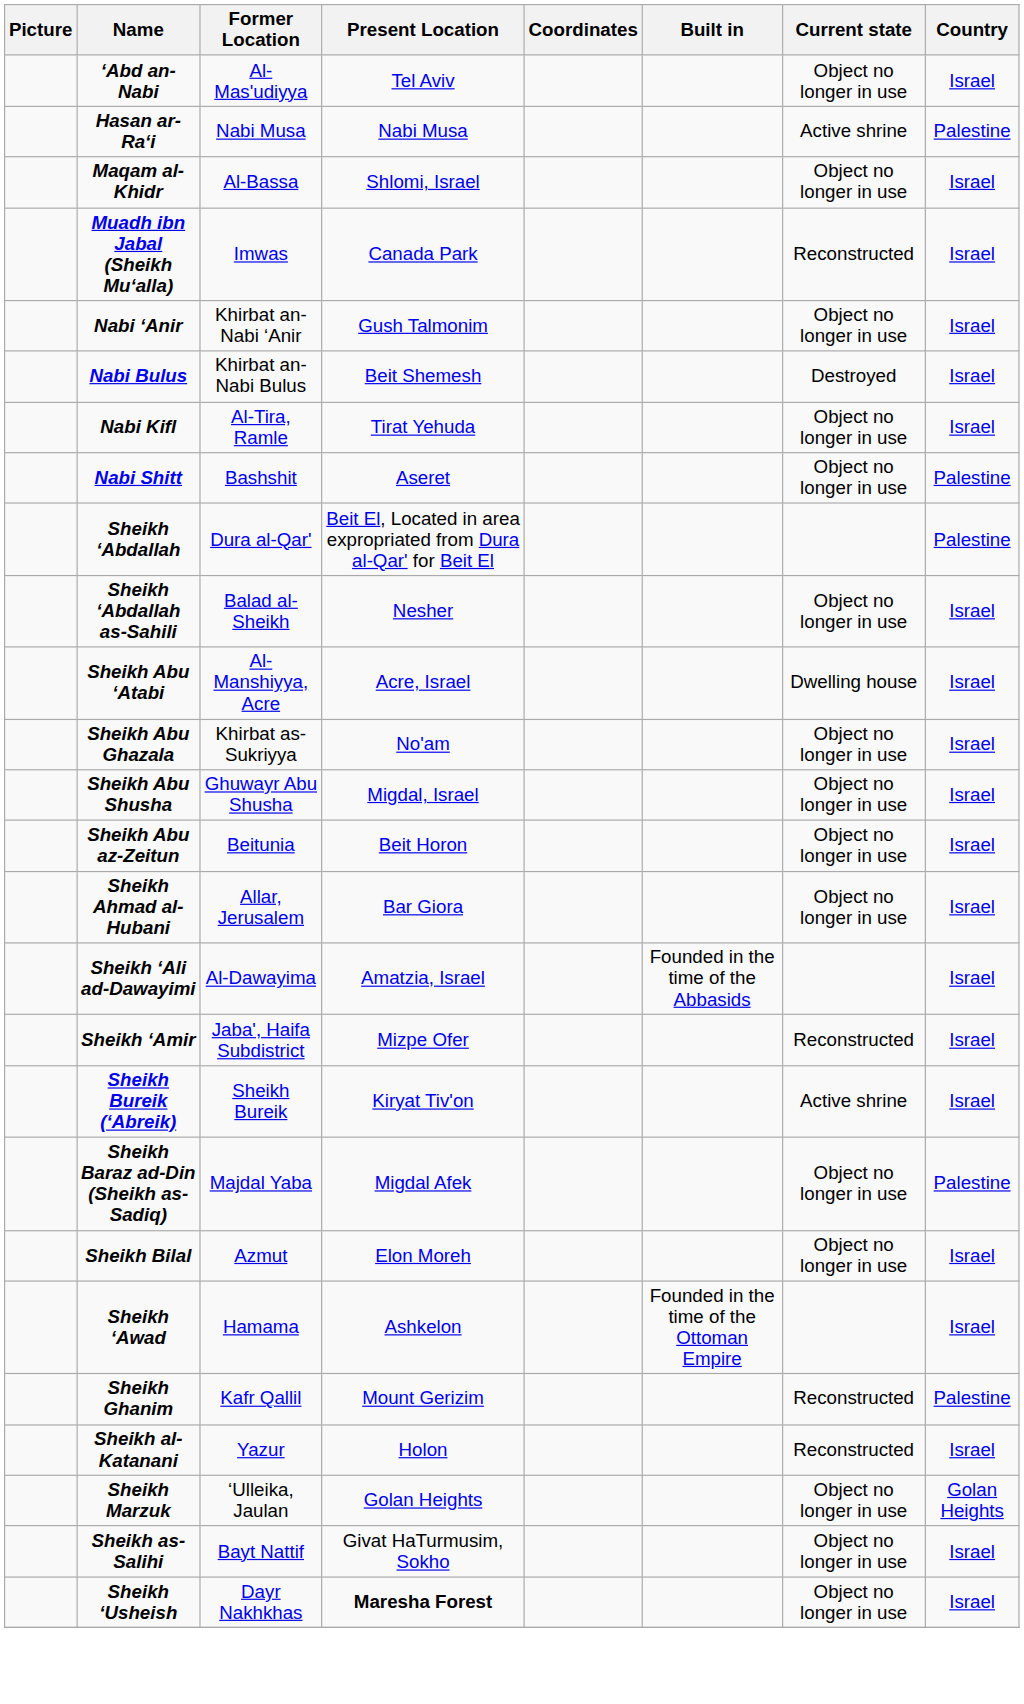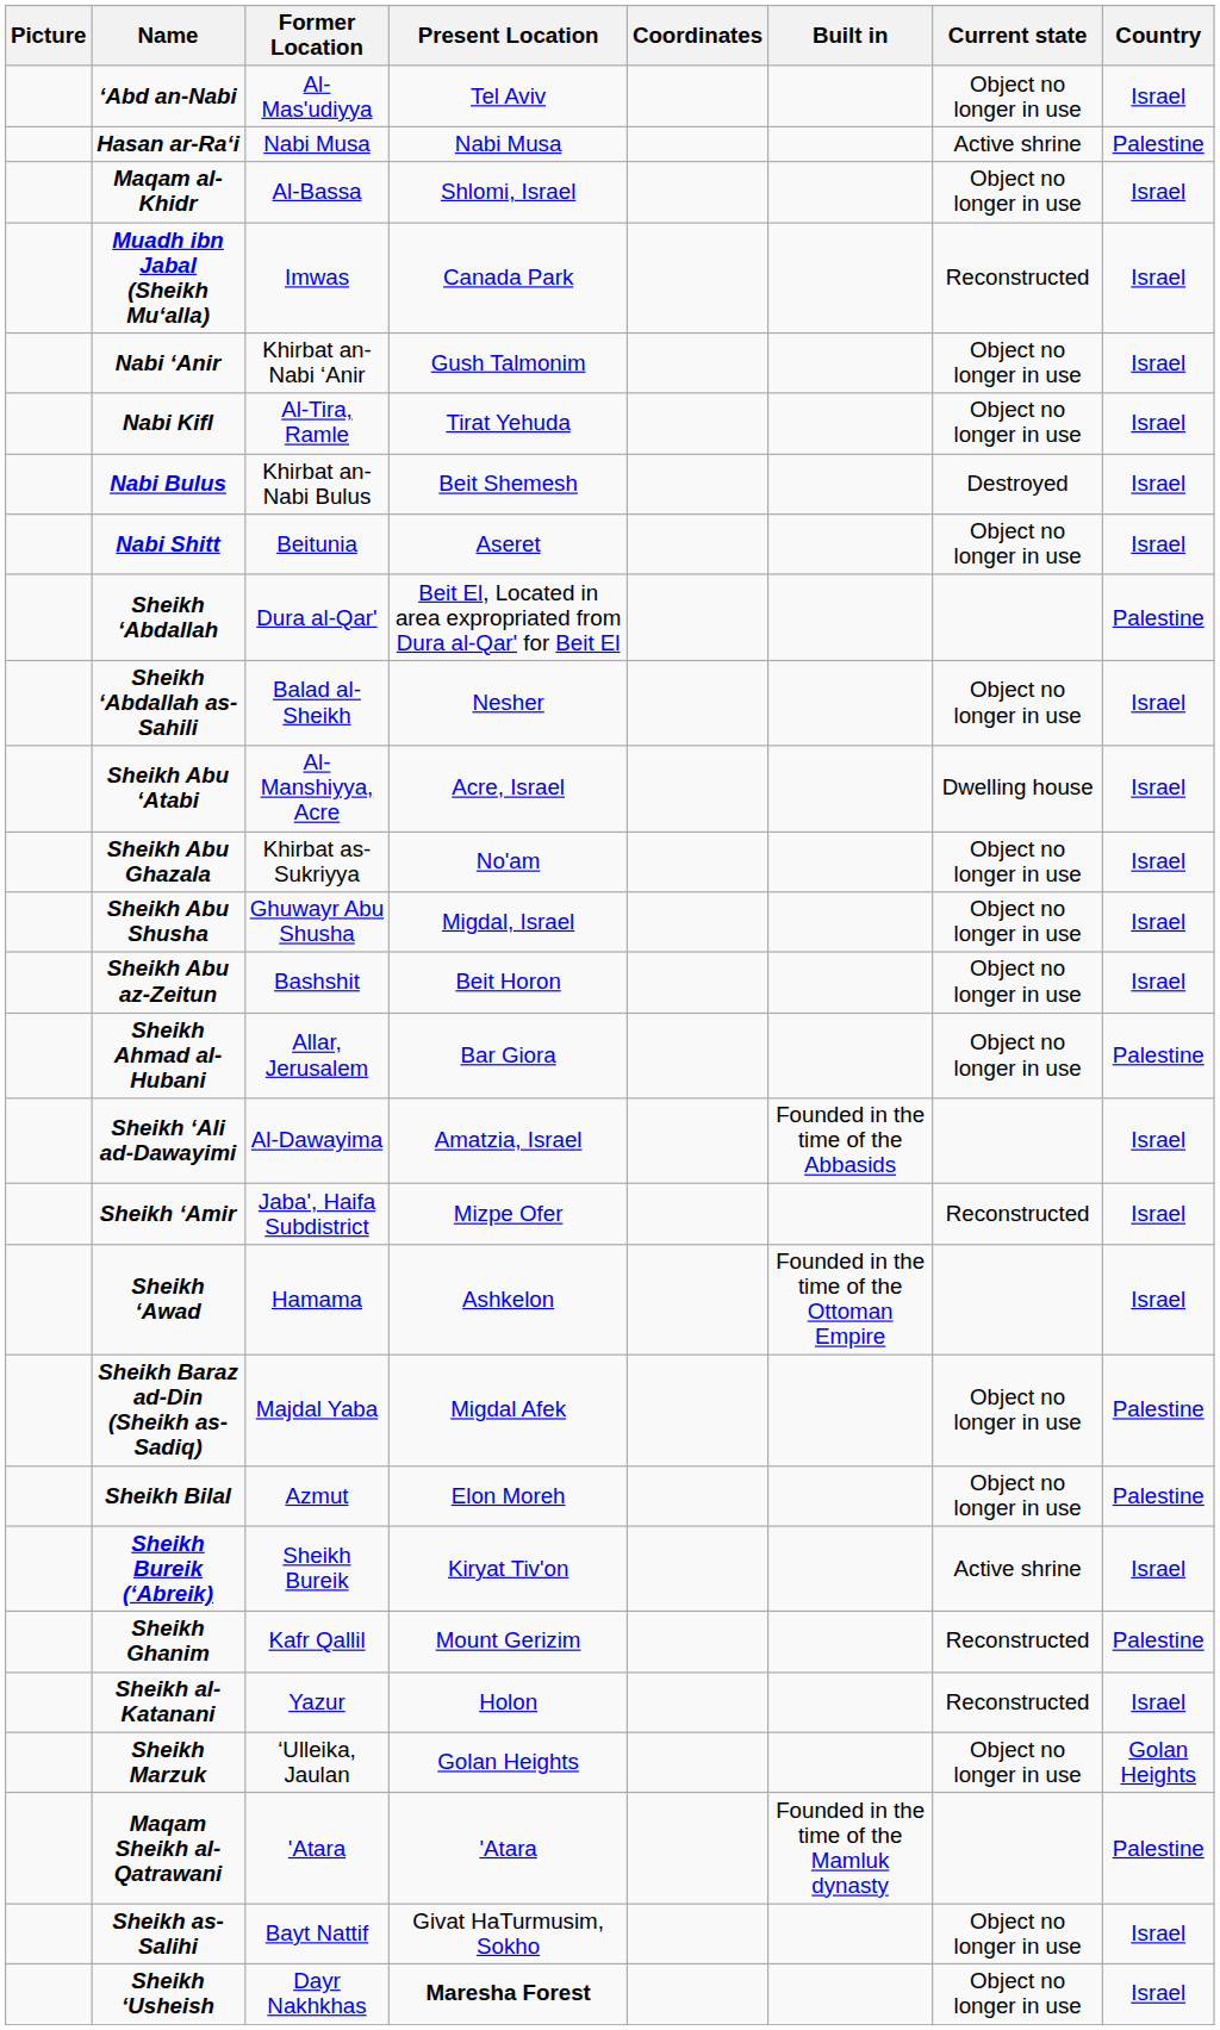 <table class="wikitable" style="text-align:center">
 <tr>
 <th>Picture</th>
 <th>Name</th>
 <th>Former Location</th>
 <th>Present Location</th>
 <th>Coordinates</th>
 <th>Built in</th>
 <th>Current state</th>
 <th>Country</th>
 </tr>
 <tr ->
 <td></td>
 <td><strong><em>‘Abd an-Nabi</em></strong></td>
 <td><a href='#'>Al-Mas'udiyya</a></td>
 <td><a href='#'>Tel Aviv</a></td>
 <td></td>
 <td></td>
 <td>Object no longer in use</td>
 <td> <a href='#'>Israel</a></td>
 </tr>
 <tr ->
 <td></td>
 <td><strong><em>Hasan ar-Ra‘i</em></strong></td>
 <td><a href='#'>Nabi Musa</a></td>
 <td><a href='#'>Nabi Musa</a></td>
 <td></td>
 <td></td>
 <td>Active shrine</td>
 <td> <a href='#'>Palestine</a></td>
 </tr>
 <tr ->
 <td></td>
 <td><strong><em>Maqam al-Khidr</em></strong></td>
 <td><a href='#'>Al-Bassa</a></td>
 <td><a href='#'>Shlomi, Israel</a></td>
 <td></td>
 <td></td>
 <td>Object no longer in use</td>
 <td> <a href='#'>Israel</a></td>
 </tr>
 <tr ->
 <td></td>
 <td><strong><em><a href='#'>Muadh ibn Jabal</a> <br> (Sheikh Mu‘alla)</em></strong></td>
 <td><a href='#'>Imwas</a></td>
 <td><a href='#'>Canada Park</a></td>
 <td></td>
 <td></td>
 <td>Reconstructed</td>
 <td> <a href='#'>Israel</a></td>
 </tr>
 <tr ->
 <td></td>
 <td><strong><em>Nabi ‘Anir</em></strong></td>
 <td>Khirbat an-Nabi ‘Anir</td>
 <td><a href='#'>Gush Talmonim</a></td>
 <td></td>
 <td></td>
 <td>Object no longer in use</td>
 <td> <a href='#'>Israel</a></td>
 </tr>
 <tr ->
 <td></td>
+<td><strong><em>Nabi Kifl</em></strong></td>
+<td><a href='#'>Al-Tira, Ramle</a></td>
+<td><a href='#'>Tirat Yehuda</a></td>
+<td></td>
+<td></td>
+<td>Object no longer in use</td>
+<td> <a href='#'>Israel</a></td>
+</tr>
+<tr ->
+<td></td>
 <td><strong><em><a href='#'>Nabi Bulus</a></em></strong></td>
 <td>Khirbat an-Nabi Bulus</td>
 <td><a href='#'>Beit Shemesh</a></td>
 <td></td>
 <td></td>
 <td>Destroyed</td>
 <td> <a href='#'>Israel</a></td>
 </tr>
 <tr ->
 <td></td>
-<td><strong><em>Nabi Kifl</em></strong></td>
-<td><a href='#'>Al-Tira, Ramle</a></td>
-<td><a href='#'>Tirat Yehuda</a></td>
+<td><strong><em><a href='#'>Nabi Shitt</a></em></strong></td>
+<td><a href='#'>Beitunia</a></td>
+<td><a href='#'>Aseret</a></td>
 <td></td>
 <td></td>
 <td>Object no longer in use</td>
 <td> <a href='#'>Israel</a></td>
-</tr>
-<tr ->
-<td></td>
-<td><strong><em><a href='#'>Nabi Shitt</a></em></strong></td>
-<td><a href='#'>Bashshit</a></td>
-<td><a href='#'>Aseret</a></td>
-<td></td>
-<td></td>
-<td>Object no longer in use</td>
-<td> <a href='#'>Palestine</a></td>
 </tr>
 <tr ->
 <td></td>
 <td><strong><em>Sheikh ‘Abdallah</em></strong></td>
 <td><a href='#'>Dura al-Qar'</a></td>
 <td><a href='#'>Beit El</a>, Located in area expropriated from <a href='#'>Dura al-Qar'</a> for <a href='#'>Beit El</a></td>
 <td></td>
 <td></td>
 <td></td>
 <td> <a href='#'>Palestine</a></td>
 </tr>
 <tr ->
 <td></td>
 <td><strong><em>Sheikh ‘Abdallah as-Sahili</em></strong></td>
 <td><a href='#'>Balad al-Sheikh</a></td>
 <td><a href='#'>Nesher</a></td>
 <td></td>
 <td></td>
 <td>Object no longer in use</td>
 <td> <a href='#'>Israel</a></td>
 </tr>
 <tr ->
 <td></td>
 <td><strong><em>Sheikh Abu ‘Atabi</em></strong></td>
 <td><a href='#'>Al-Manshiyya, Acre</a></td>
 <td><a href='#'>Acre, Israel</a></td>
 <td></td>
 <td></td>
 <td>Dwelling house</td>
 <td> <a href='#'>Israel</a></td>
 </tr>
 <tr ->
 <td></td>
 <td><strong><em>Sheikh Abu Ghazala</em></strong></td>
 <td>Khirbat as-Sukriyya</td>
 <td><a href='#'>No'am</a></td>
 <td></td>
 <td></td>
 <td>Object no longer in use</td>
 <td> <a href='#'>Israel</a></td>
 </tr>
 <tr ->
 <td></td>
 <td><strong><em>Sheikh Abu Shusha</em></strong></td>
 <td><a href='#'>Ghuwayr Abu Shusha</a></td>
 <td><a href='#'>Migdal, Israel</a></td>
 <td></td>
 <td></td>
 <td>Object no longer in use</td>
 <td> <a href='#'>Israel</a></td>
 </tr>
 <tr ->
 <td></td>
 <td><strong><em>Sheikh Abu az-Zeitun</em></strong></td>
-<td><a href='#'>Beitunia</a></td>
+<td><a href='#'>Bashshit</a></td>
 <td><a href='#'>Beit Horon</a></td>
 <td></td>
 <td></td>
 <td>Object no longer in use</td>
 <td> <a href='#'>Israel</a></td>
 </tr>
 <tr ->
 <td></td>
 <td><strong><em>Sheikh Ahmad al-Hubani</em></strong></td>
 <td><a href='#'>Allar, Jerusalem</a></td>
 <td><a href='#'>Bar Giora</a></td>
 <td></td>
 <td></td>
 <td>Object no longer in use</td>
-<td> <a href='#'>Israel</a></td>
+<td> <a href='#'>Palestine</a></td>
 </tr>
 <tr ->
 <td></td>
 <td><strong><em>Sheikh ‘Ali ad-Dawayimi</em></strong></td>
 <td><a href='#'>Al-Dawayima</a></td>
 <td><a href='#'>Amatzia, Israel</a></td>
 <td></td>
 <td>Founded in the time of the <a href='#'>Abbasids</a></td>
 <td></td>
 <td> <a href='#'>Israel</a></td>
 </tr>
 <tr ->
 <td></td>
 <td><strong><em>Sheikh ‘Amir</em></strong></td>
 <td><a href='#'>Jaba', Haifa Subdistrict</a></td>
 <td><a href='#'>Mizpe Ofer</a></td>
 <td></td>
 <td></td>
 <td>Reconstructed</td>
 <td> <a href='#'>Israel</a></td>
 </tr>
 <tr ->
 <td></td>
-<td><strong><em><a href='#'>Sheikh Bureik (‘Abreik)</a></em></strong></td>
-<td><a href='#'>Sheikh Bureik</a></td>
-<td><a href='#'>Kiryat Tiv'on</a></td>
+<td><strong><em>Sheikh ‘Awad</em></strong></td>
+<td><a href='#'>Hamama</a></td>
+<td><a href='#'>Ashkelon</a></td>
 <td></td>
+<td>Founded in the time of the <a href='#'>Ottoman Empire</a></td>
 <td></td>
-<td>Active shrine</td>
 <td> <a href='#'>Israel</a></td>
 </tr>
 <tr ->
 <td></td>
 <td><strong><em>Sheikh Baraz ad-Din <br> (Sheikh as-Sadiq)</em></strong></td>
 <td><a href='#'>Majdal Yaba</a></td>
 <td><a href='#'>Migdal Afek</a></td>
 <td></td>
 <td></td>
 <td>Object no longer in use</td>
 <td> <a href='#'>Palestine</a></td>
 </tr>
 <tr ->
 <td></td>
 <td><strong><em>Sheikh Bilal</em></strong></td>
 <td><a href='#'>Azmut</a></td>
 <td><a href='#'>Elon Moreh</a></td>
 <td></td>
 <td></td>
 <td>Object no longer in use</td>
-<td> <a href='#'>Israel</a></td>
+<td> <a href='#'>Palestine</a></td>
 </tr>
 <tr ->
 <td></td>
-<td><strong><em>Sheikh ‘Awad</em></strong></td>
-<td><a href='#'>Hamama</a></td>
-<td><a href='#'>Ashkelon</a></td>
+<td><strong><em><a href='#'>Sheikh Bureik (‘Abreik)</a></em></strong></td>
+<td><a href='#'>Sheikh Bureik</a></td>
+<td><a href='#'>Kiryat Tiv'on</a></td>
 <td></td>
-<td>Founded in the time of the <a href='#'>Ottoman Empire</a></td>
 <td></td>
+<td>Active shrine</td>
 <td> <a href='#'>Israel</a></td>
 </tr>
 <tr ->
 <td></td>
 <td><strong><em>Sheikh Ghanim</em></strong></td>
 <td><a href='#'>Kafr Qallil</a></td>
 <td><a href='#'>Mount Gerizim</a></td>
 <td></td>
 <td></td>
 <td>Reconstructed</td>
 <td> <a href='#'>Palestine</a></td>
 </tr>
 <tr ->
 <td></td>
 <td><strong><em>Sheikh al-Katanani</em></strong></td>
 <td><a href='#'>Yazur</a></td>
 <td><a href='#'>Holon</a></td>
 <td></td>
 <td></td>
 <td>Reconstructed</td>
 <td> <a href='#'>Israel</a></td>
 </tr>
 <tr ->
 <td></td>
 <td><strong><em>Sheikh Marzuk</em></strong></td>
 <td>‘Ulleika, Jaulan</td>
 <td><a href='#'>Golan Heights</a></td>
 <td></td>
 <td></td>
 <td>Object no longer in use</td>
 <td><a href='#'>Golan Heights</a></td>
 </tr>
 <tr ->
 <td></td>
+<td><strong><em>Maqam Sheikh al-Qatrawani</em></strong></td>
+<td><a href='#'>'Atara</a></td>
+<td><a href='#'>'Atara</a></td>
+<td></td>
+<td>Founded in the time of the <a href='#'>Mamluk dynasty</a></td>
+<td></td>
+<td> <a href='#'>Palestine</a></td>
+</tr>
+<tr ->
+<td></td>
 <td><strong><em>Sheikh as-Salihi</em></strong></td>
 <td><a href='#'>Bayt Nattif</a></td>
 <td>Givat HaTurmusim, <a href='#'>Sokho</a></td>
 <td></td>
 <td></td>
 <td>Object no longer in use</td>
 <td> <a href='#'>Israel</a></td>
 </tr>
 <tr ->
 <td></td>
 <td><strong><em>Sheikh ‘Usheish</em></strong></td>
 <td><a href='#'>Dayr Nakhkhas</a></td>
 <td><strong>Maresha Forest</strong></td>
 <td></td>
 <td></td>
 <td>Object no longer in use</td>
 <td> <a href='#'>Israel</a></td>
 </tr>
 <tr ->
 </tr>
 </table>
